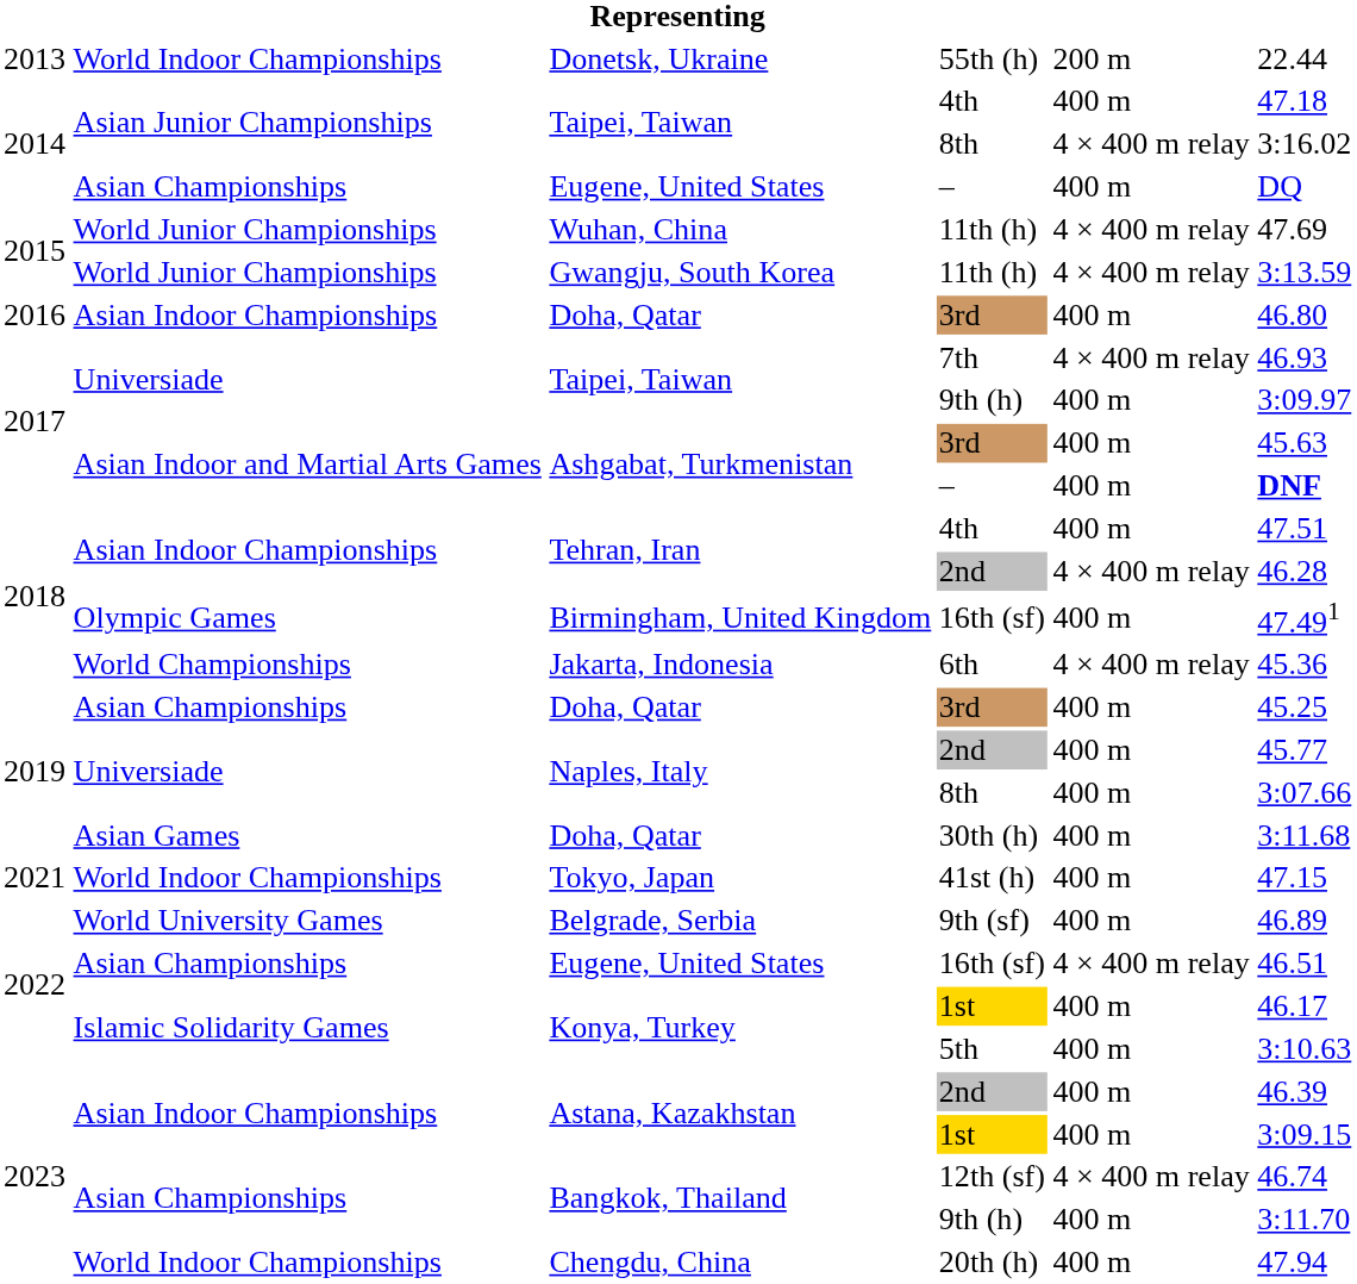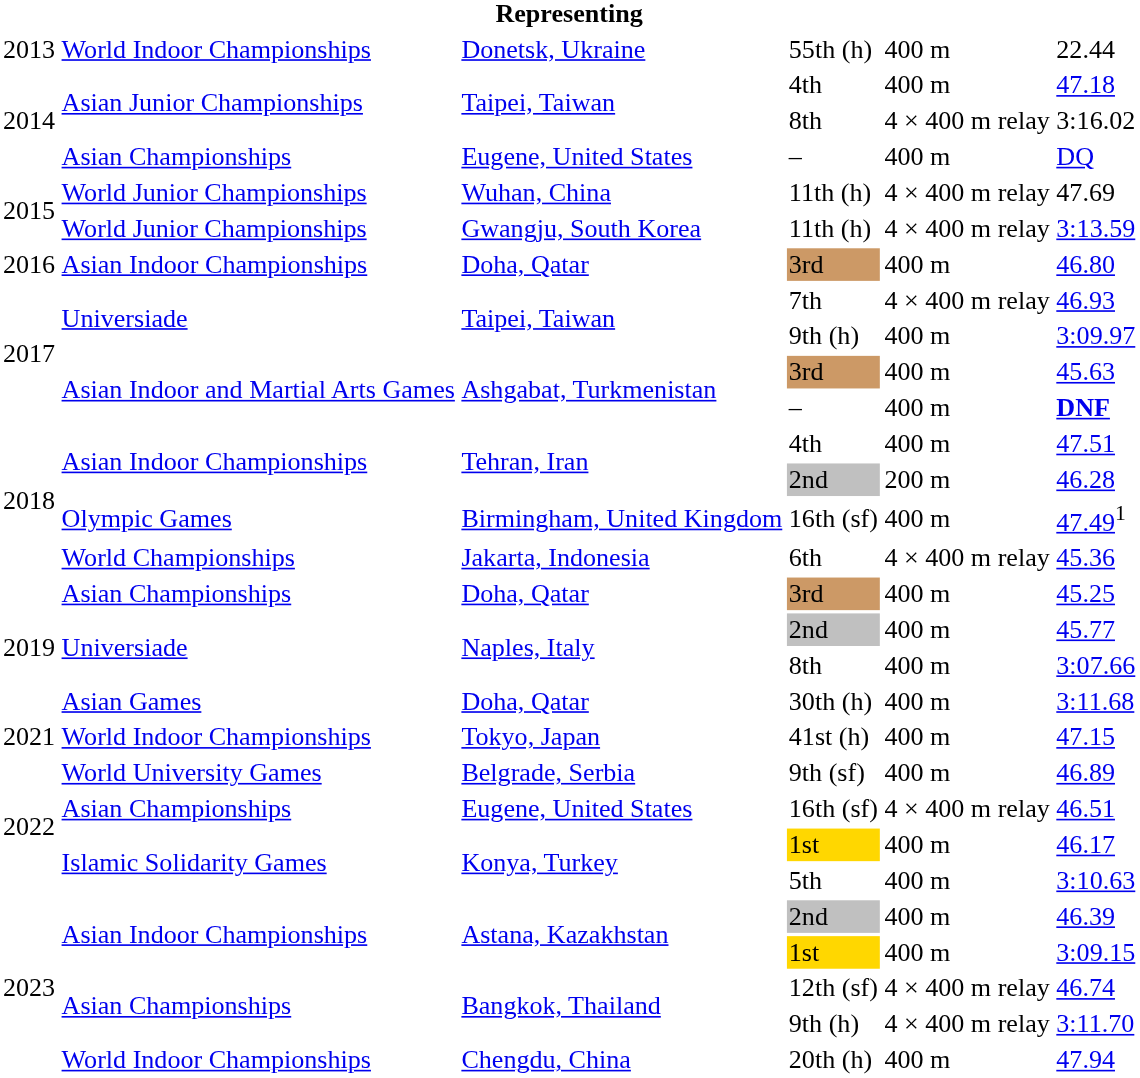 <table>
 <tr>
 <th colspan="6">Representing </th>
 </tr>
 <tr>
 <td>2013</td>
 <td><a href='#'>World Indoor Championships</a></td>
 <td><a href='#'>Donetsk, Ukraine</a></td>
 <td>55th (h)</td>
-<td>200 m</td>
+<td>400 m</td>
 <td>22.44</td>
 </tr>
 <tr>
 <td rowspan=3>2014</td>
 <td rowspan=2><a href='#'>Asian Junior Championships</a></td>
 <td rowspan=2><a href='#'>Taipei, Taiwan</a></td>
 <td>4th</td>
 <td>400 m</td>
 <td><a href='#'>47.18</a></td>
 </tr>
 <tr>
 <td>8th</td>
 <td>4 × 400 m relay</td>
 <td>3:16.02</td>
 </tr>
 <tr>
 <td><a href='#'>Asian Championships</a></td>
 <td><a href='#'>Eugene, United States</a></td>
 <td>–</td>
 <td>400 m</td>
 <td><a href='#'>DQ</a></td>
 </tr>
 <tr>
 <td rowspan=2>2015</td>
 <td><a href='#'>World Junior Championships</a></td>
 <td><a href='#'>Wuhan, China</a></td>
 <td>11th (h)</td>
 <td>4 × 400 m relay</td>
 <td>47.69</td>
 </tr>
 <tr>
 <td><a href='#'>World Junior Championships</a></td>
 <td><a href='#'>Gwangju, South Korea</a></td>
 <td>11th (h)</td>
 <td>4 × 400 m relay</td>
 <td><a href='#'>3:13.59</a></td>
 </tr>
 <tr>
 <td>2016</td>
 <td><a href='#'>Asian Indoor Championships</a></td>
 <td><a href='#'>Doha, Qatar</a></td>
 <td bgcolor=cc9966>3rd</td>
 <td>400 m</td>
 <td><a href='#'>46.80</a></td>
 </tr>
 <tr>
 <td rowspan=4>2017</td>
 <td rowspan=2><a href='#'>Universiade</a></td>
 <td rowspan=2><a href='#'>Taipei, Taiwan</a></td>
 <td>7th</td>
 <td>4 × 400 m relay</td>
 <td><a href='#'>46.93</a></td>
 </tr>
 <tr>
 <td>9th (h)</td>
 <td>400 m</td>
 <td><a href='#'>3:09.97</a></td>
 </tr>
 <tr>
 <td rowspan=2><a href='#'>Asian Indoor and Martial Arts Games</a></td>
 <td rowspan=2><a href='#'>Ashgabat, Turkmenistan</a></td>
 <td bgcolor=cc9966>3rd</td>
 <td>400 m</td>
 <td><a href='#'>45.63</a></td>
 </tr>
 <tr>
 <td>–</td>
 <td>400 m</td>
 <td><strong><a href='#'>DNF</a></strong></td>
 </tr>
 <tr>
 <td rowspan=4>2018</td>
 <td rowspan=2><a href='#'>Asian Indoor Championships</a></td>
 <td rowspan=2><a href='#'>Tehran, Iran</a></td>
 <td>4th</td>
 <td>400 m</td>
 <td><a href='#'>47.51</a></td>
 </tr>
 <tr>
 <td bgcolor=silver>2nd</td>
-<td>4 × 400 m relay</td>
+<td>200 m</td>
 <td><a href='#'>46.28</a></td>
 </tr>
 <tr>
 <td><a href='#'>Olympic Games</a></td>
 <td><a href='#'>Birmingham, United Kingdom</a></td>
 <td>16th (sf)</td>
 <td>400 m</td>
 <td><a href='#'>47.49</a><sup>1</sup></td>
 </tr>
 <tr>
 <td><a href='#'>World Championships</a></td>
 <td><a href='#'>Jakarta, Indonesia</a></td>
 <td>6th</td>
 <td>4 × 400 m relay</td>
 <td><a href='#'>45.36</a></td>
 </tr>
 <tr>
 <td rowspan=4>2019</td>
 <td><a href='#'>Asian Championships</a></td>
 <td><a href='#'>Doha, Qatar</a></td>
 <td bgcolor=cc9966>3rd</td>
 <td>400 m</td>
 <td><a href='#'>45.25</a></td>
 </tr>
 <tr>
 <td rowspan=2><a href='#'>Universiade</a></td>
 <td rowspan=2><a href='#'>Naples, Italy</a></td>
 <td bgcolor=silver>2nd</td>
 <td>400 m</td>
 <td><a href='#'>45.77</a></td>
 </tr>
 <tr>
 <td>8th</td>
 <td>400 m</td>
 <td><a href='#'>3:07.66</a></td>
 </tr>
 <tr>
 <td><a href='#'>Asian Games</a></td>
 <td><a href='#'>Doha, Qatar</a></td>
 <td>30th (h)</td>
 <td>400 m</td>
 <td><a href='#'>3:11.68</a></td>
 </tr>
 <tr>
 <td>2021</td>
 <td><a href='#'>World Indoor Championships</a></td>
 <td><a href='#'>Tokyo, Japan</a></td>
 <td>41st (h)</td>
 <td>400 m</td>
 <td><a href='#'>47.15</a></td>
 </tr>
 <tr>
 <td rowspan=4>2022</td>
 <td><a href='#'>World University Games</a></td>
 <td><a href='#'>Belgrade, Serbia</a></td>
 <td>9th (sf)</td>
 <td>400 m</td>
 <td><a href='#'>46.89</a></td>
 </tr>
 <tr>
 <td><a href='#'>Asian Championships</a></td>
 <td><a href='#'>Eugene, United States</a></td>
 <td>16th (sf)</td>
 <td>4 × 400 m relay</td>
 <td><a href='#'>46.51</a></td>
 </tr>
 <tr>
 <td rowspan=2><a href='#'>Islamic Solidarity Games</a></td>
 <td rowspan=2><a href='#'>Konya, Turkey</a></td>
 <td bgcolor=gold>1st</td>
 <td>400 m</td>
 <td><a href='#'>46.17</a></td>
 </tr>
 <tr>
 <td>5th</td>
 <td>400 m</td>
 <td><a href='#'>3:10.63</a></td>
 </tr>
 <tr>
 <td rowspan=5>2023</td>
 <td rowspan=2><a href='#'>Asian Indoor Championships</a></td>
 <td rowspan=2><a href='#'>Astana, Kazakhstan</a></td>
 <td bgcolor=silver>2nd</td>
 <td>400 m</td>
 <td><a href='#'>46.39</a></td>
 </tr>
 <tr>
 <td bgcolor=gold>1st</td>
 <td>400 m</td>
 <td><a href='#'>3:09.15</a></td>
 </tr>
 <tr>
 <td rowspan=2><a href='#'>Asian Championships</a></td>
 <td rowspan=2><a href='#'>Bangkok, Thailand</a></td>
 <td>12th (sf)</td>
 <td>4 × 400 m relay</td>
 <td><a href='#'>46.74</a></td>
 </tr>
 <tr>
 <td>9th (h)</td>
-<td>400 m</td>
+<td>4 × 400 m relay</td>
 <td><a href='#'>3:11.70</a></td>
 </tr>
 <tr>
 <td><a href='#'>World Indoor Championships</a></td>
 <td><a href='#'>Chengdu, China</a></td>
 <td>20th (h)</td>
 <td>400 m</td>
 <td><a href='#'>47.94</a></td>
 </tr>
 </table>
